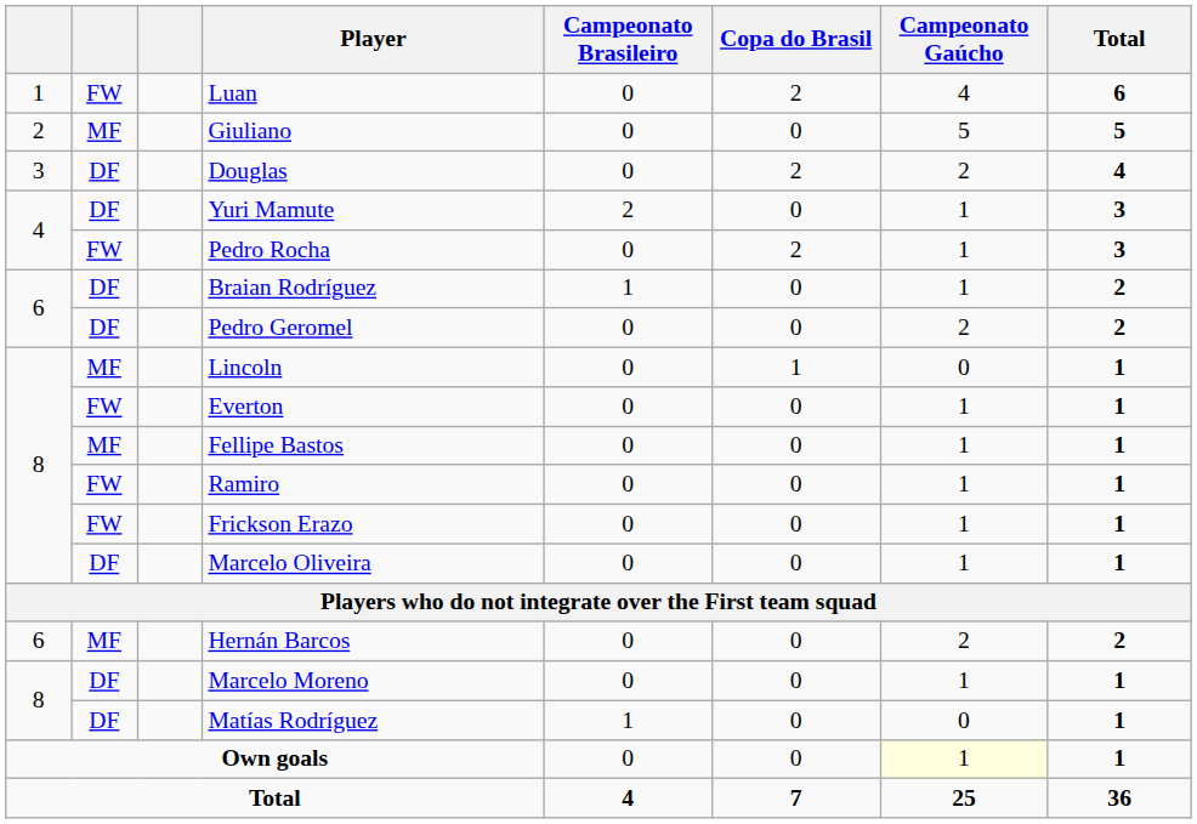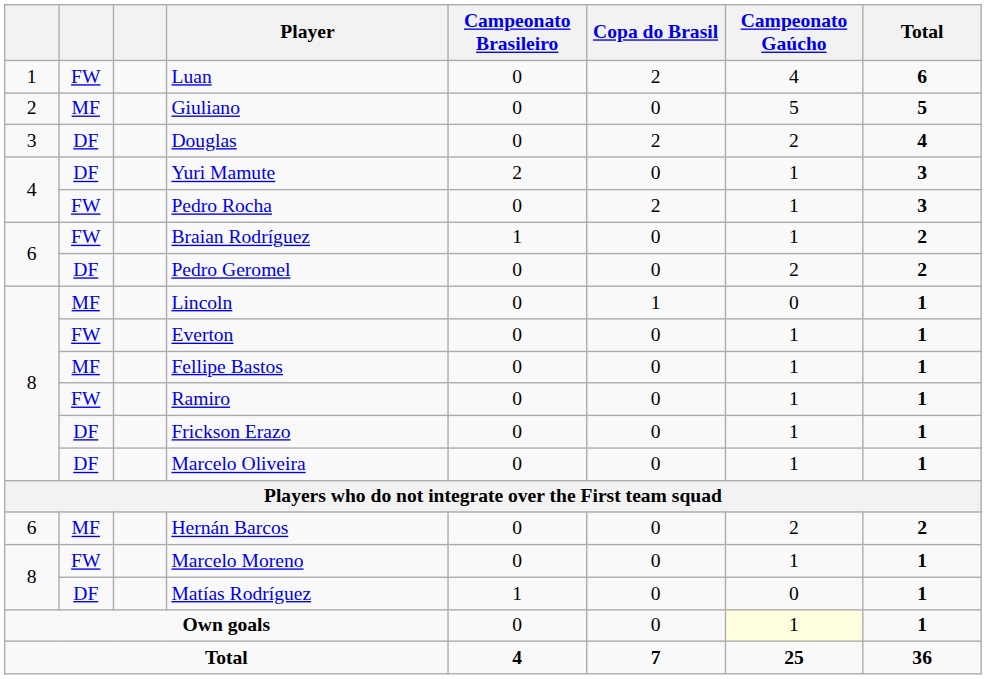 <table class="wikitable" style="text-align:center; font-size:90%">
 <tr>
 <th width="33"></th>
 <th width="33"></th>
 <th width="33"></th>
 <th width="200">Player</th>
 <th width="95"><a href='#'>Campeonato Brasileiro</a></th>
 <th width="95"><a href='#'>Copa do Brasil</a></th>
 <th width="95"><a href='#'>Campeonato Gaúcho</a></th>
 <th width="80">Total</th>
 </tr>
 <tr>
 <td>1</td>
 <td><a href='#'>FW</a></td>
 <td></td>
 <td align=left><a href='#'>Luan</a></td>
 <td>0</td>
 <td>2</td>
 <td>4</td>
 <td><strong>6</strong></td>
 </tr>
 <tr>
 <td>2</td>
 <td><a href='#'>MF</a></td>
 <td></td>
 <td align=left><a href='#'>Giuliano</a></td>
 <td>0</td>
 <td>0</td>
 <td>5</td>
 <td><strong>5</strong></td>
 </tr>
 <tr>
 <td>3</td>
 <td><a href='#'>DF</a></td>
 <td></td>
 <td align=left><a href='#'>Douglas</a></td>
 <td>0</td>
 <td>2</td>
 <td>2</td>
 <td><strong>4</strong></td>
 </tr>
 <tr>
 <td rowspan=2>4</td>
 <td><a href='#'>DF</a></td>
 <td></td>
 <td align=left><a href='#'>Yuri Mamute</a></td>
 <td>2</td>
 <td>0</td>
 <td>1</td>
 <td><strong>3</strong></td>
 </tr>
 <tr>
 <td><a href='#'>FW</a></td>
 <td></td>
 <td align=left><a href='#'>Pedro Rocha</a></td>
 <td>0</td>
 <td>2</td>
 <td>1</td>
 <td><strong>3</strong></td>
 </tr>
 <tr>
 <td rowspan=2>6</td>
-<td><a href='#'>DF</a></td>
+<td><a href='#'>FW</a></td>
 <td></td>
 <td align=left><a href='#'>Braian Rodríguez</a></td>
 <td>1</td>
 <td>0</td>
 <td>1</td>
 <td><strong>2</strong></td>
 </tr>
 <tr>
 <td><a href='#'>DF</a></td>
 <td></td>
 <td align=left><a href='#'>Pedro Geromel</a></td>
 <td>0</td>
 <td>0</td>
 <td>2</td>
 <td><strong>2</strong></td>
 </tr>
 <tr>
 <td rowspan=6>8</td>
 <td><a href='#'>MF</a></td>
 <td></td>
 <td align=left><a href='#'>Lincoln</a></td>
 <td>0</td>
 <td>1</td>
 <td>0</td>
 <td><strong>1</strong></td>
 </tr>
 <tr>
 <td><a href='#'>FW</a></td>
 <td></td>
 <td align=left><a href='#'>Everton</a></td>
 <td>0</td>
 <td>0</td>
 <td>1</td>
 <td><strong>1</strong></td>
 </tr>
 <tr>
 <td><a href='#'>MF</a></td>
 <td></td>
 <td align=left><a href='#'>Fellipe Bastos</a></td>
 <td>0</td>
 <td>0</td>
 <td>1</td>
 <td><strong>1</strong></td>
 </tr>
 <tr>
 <td><a href='#'>FW</a></td>
 <td></td>
 <td align=left><a href='#'>Ramiro</a></td>
 <td>0</td>
 <td>0</td>
 <td>1</td>
 <td><strong>1</strong></td>
 </tr>
 <tr>
-<td><a href='#'>FW</a></td>
+<td><a href='#'>DF</a></td>
 <td></td>
 <td align=left><a href='#'>Frickson Erazo</a></td>
 <td>0</td>
 <td>0</td>
 <td>1</td>
 <td><strong>1</strong></td>
 </tr>
 <tr>
 <td><a href='#'>DF</a></td>
 <td></td>
 <td align=left><a href='#'>Marcelo Oliveira</a></td>
 <td>0</td>
 <td>0</td>
 <td>1</td>
 <td><strong>1</strong></td>
 </tr>
 <tr>
 <th colspan=9 style="background:" align=center>Players who do not integrate over the First team squad</th>
 </tr>
 <tr>
 <td>6</td>
 <td><a href='#'>MF</a></td>
 <td></td>
 <td align=left><a href='#'>Hernán Barcos</a></td>
 <td>0</td>
 <td>0</td>
 <td>2</td>
 <td><strong>2</strong></td>
 </tr>
 <tr>
 <td rowspan=2>8</td>
-<td><a href='#'>DF</a></td>
+<td><a href='#'>FW</a></td>
 <td></td>
 <td align=left><a href='#'>Marcelo Moreno</a></td>
 <td>0</td>
 <td>0</td>
 <td>1</td>
 <td><strong>1</strong></td>
 </tr>
 <tr>
 <td><a href='#'>DF</a></td>
 <td></td>
 <td align=left><a href='#'>Matías Rodríguez</a></td>
 <td>1</td>
 <td>0</td>
 <td>0</td>
 <td><strong>1</strong></td>
 </tr>
 <tr>
 <td colspan=4><strong>Own goals</strong></td>
 <td>0</td>
 <td>0</td>
 <td style="background: lightyellow;">1</td>
 <td><strong>1</strong></td>
 </tr>
 <tr>
 <td colspan=4><strong>Total</strong></td>
 <td><strong>4</strong></td>
 <td><strong>7</strong></td>
 <td><strong>25</strong></td>
 <td><strong>36</strong></td>
 </tr>
 </table>
